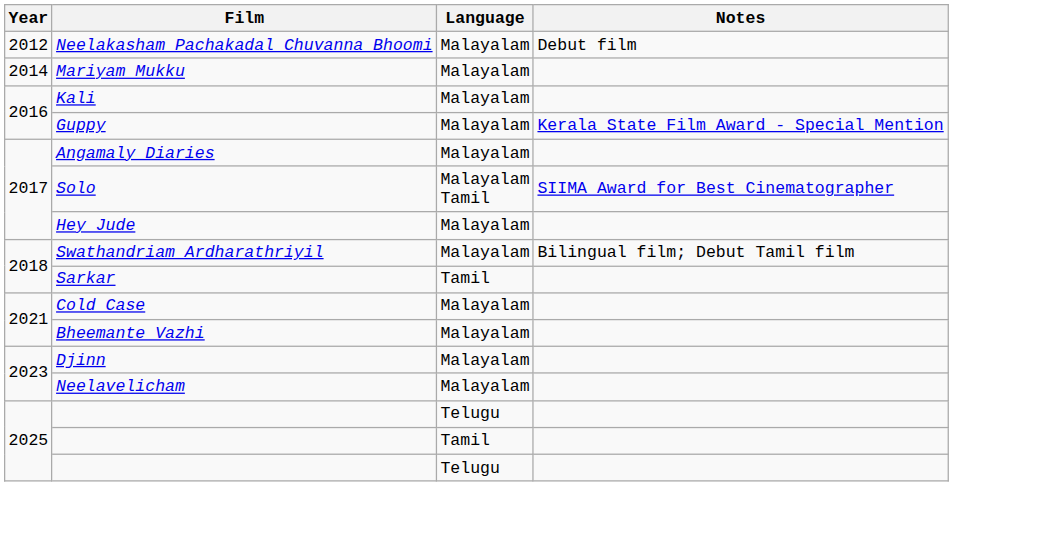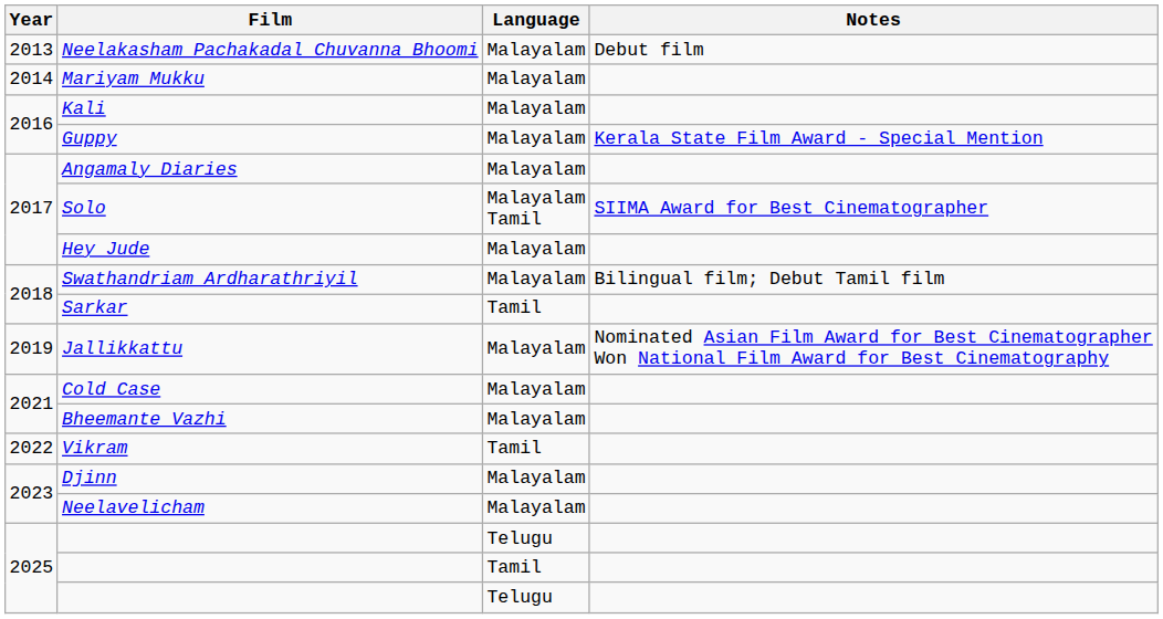 <table class="wikitable sortable">
 <tr>
 <th>Year</th>
 <th>Film</th>
 <th>Language</th>
 <th>Notes</th>
 </tr>
 <tr>
-<td>2012</td>
+<td>2013</td>
 <td><em><a href='#'>Neelakasham Pachakadal Chuvanna Bhoomi</a></em></td>
 <td>Malayalam</td>
 <td>Debut film</td>
 </tr>
 <tr>
 <td>2014</td>
 <td><em><a href='#'>Mariyam Mukku</a></em></td>
 <td>Malayalam</td>
 <td></td>
 </tr>
 <tr>
 <td rowspan="2">2016</td>
 <td><em><a href='#'>Kali</a></em></td>
 <td>Malayalam</td>
 <td></td>
 </tr>
 <tr>
 <td><em><a href='#'>Guppy</a></em></td>
 <td>Malayalam</td>
 <td><a href='#'>Kerala State Film Award - Special Mention</a></td>
 </tr>
 <tr>
 <td rowspan="3">2017</td>
 <td><em><a href='#'>Angamaly Diaries</a></em></td>
 <td>Malayalam</td>
 <td></td>
 </tr>
 <tr>
 <td><em><a href='#'>Solo</a></em></td>
 <td>Malayalam<br>Tamil</td>
 <td><a href='#'>SIIMA Award for Best Cinematographer</a></td>
 </tr>
 <tr>
 <td><em><a href='#'>Hey Jude</a></em></td>
 <td>Malayalam</td>
 <td></td>
 </tr>
 <tr>
 <td rowspan="2">2018</td>
 <td><em><a href='#'>Swathandriam Ardharathriyil</a></em></td>
 <td>Malayalam</td>
 <td>Bilingual film; Debut Tamil film</td>
 </tr>
 <tr>
 <td><em><a href='#'>Sarkar</a></em></td>
 <td>Tamil</td>
 <td></td>
 </tr>
 <tr>
+<td>2019</td>
+<td><em><a href='#'>Jallikkattu</a></em></td>
+<td>Malayalam</td>
+<td>Nominated  <a href='#'>Asian Film Award for Best Cinematographer</a><br>Won  <a href='#'>National Film Award for Best Cinematography</a></td>
+</tr>
+<tr>
 <td rowspan="2">2021</td>
 <td><em><a href='#'>Cold Case</a></em></td>
 <td>Malayalam</td>
 <td></td>
 </tr>
 <tr>
 <td><em><a href='#'>Bheemante Vazhi</a></em></td>
 <td>Malayalam</td>
+<td></td>
+</tr>
+<tr>
+<td>2022</td>
+<td><em><a href='#'>Vikram</a></em></td>
+<td>Tamil</td>
 <td></td>
 </tr>
 <tr>
 <td rowspan="2">2023</td>
 <td><em><a href='#'>Djinn</a></em></td>
 <td>Malayalam</td>
 <td></td>
 </tr>
 <tr>
 <td><em><a href='#'>Neelavelicham</a></em></td>
 <td>Malayalam</td>
 <td></td>
 </tr>
 <tr>
 <td rowspan="3">2025</td>
 <td></td>
 <td>Telugu</td>
 <td></td>
 </tr>
 <tr>
 <td></td>
 <td>Tamil</td>
 <td></td>
 </tr>
 <tr>
 <td></td>
 <td>Telugu</td>
 <td></td>
 </tr>
 </table>
